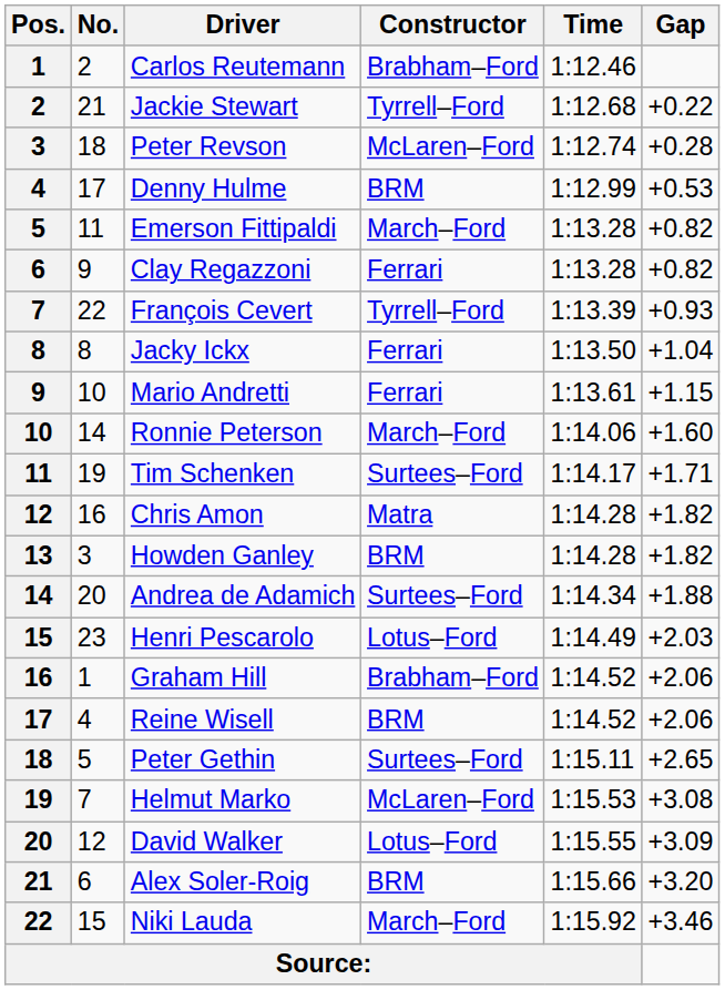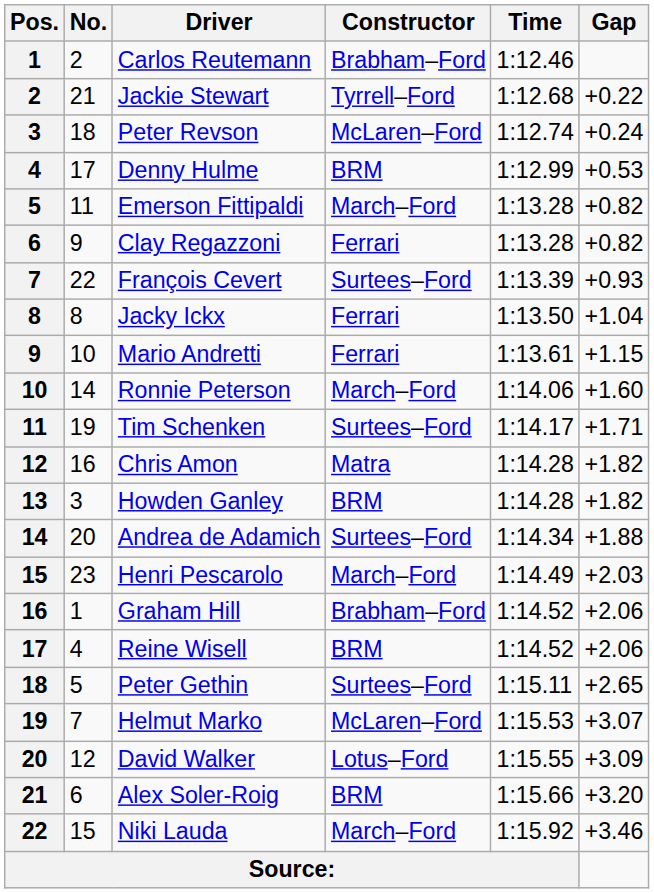 <table class="wikitable sortable">
 <tr>
 <th>Pos.</th>
 <th>No.</th>
 <th>Driver</th>
 <th>Constructor</th>
 <th>Time</th>
 <th>Gap</th>
 </tr>
 <tr>
 <th>1</th>
 <td>2</td>
 <td> <a href='#'>Carlos Reutemann</a></td>
 <td><a href='#'>Brabham</a>–<a href='#'>Ford</a></td>
 <td>1:12.46</td>
 <td></td>
 </tr>
 <tr>
 <th>2</th>
 <td>21</td>
 <td> <a href='#'>Jackie Stewart</a></td>
 <td><a href='#'>Tyrrell</a>–<a href='#'>Ford</a></td>
 <td>1:12.68</td>
 <td>+0.22</td>
 </tr>
 <tr>
 <th>3</th>
 <td>18</td>
 <td> <a href='#'>Peter Revson</a></td>
 <td><a href='#'>McLaren</a>–<a href='#'>Ford</a></td>
 <td>1:12.74</td>
-<td>+0.28</td>
+<td>+0.24</td>
 </tr>
 <tr>
 <th>4</th>
 <td>17</td>
 <td> <a href='#'>Denny Hulme</a></td>
 <td><a href='#'>BRM</a></td>
 <td>1:12.99</td>
 <td>+0.53</td>
 </tr>
 <tr>
 <th>5</th>
 <td>11</td>
 <td> <a href='#'>Emerson Fittipaldi</a></td>
 <td><a href='#'>March</a>–<a href='#'>Ford</a></td>
 <td>1:13.28</td>
 <td>+0.82</td>
 </tr>
 <tr>
 <th>6</th>
 <td>9</td>
 <td> <a href='#'>Clay Regazzoni</a></td>
 <td><a href='#'>Ferrari</a></td>
 <td>1:13.28</td>
 <td>+0.82</td>
 </tr>
 <tr>
 <th>7</th>
 <td>22</td>
 <td> <a href='#'>François Cevert</a></td>
-<td><a href='#'>Tyrrell</a>–<a href='#'>Ford</a></td>
+<td><a href='#'>Surtees</a>–<a href='#'>Ford</a></td>
 <td>1:13.39</td>
 <td>+0.93</td>
 </tr>
 <tr>
 <th>8</th>
 <td>8</td>
 <td> <a href='#'>Jacky Ickx</a></td>
 <td><a href='#'>Ferrari</a></td>
 <td>1:13.50</td>
 <td>+1.04</td>
 </tr>
 <tr>
 <th>9</th>
 <td>10</td>
 <td> <a href='#'>Mario Andretti</a></td>
 <td><a href='#'>Ferrari</a></td>
 <td>1:13.61</td>
 <td>+1.15</td>
 </tr>
 <tr>
 <th>10</th>
 <td>14</td>
 <td> <a href='#'>Ronnie Peterson</a></td>
 <td><a href='#'>March</a>–<a href='#'>Ford</a></td>
 <td>1:14.06</td>
 <td>+1.60</td>
 </tr>
 <tr>
 <th>11</th>
 <td>19</td>
 <td> <a href='#'>Tim Schenken</a></td>
 <td><a href='#'>Surtees</a>–<a href='#'>Ford</a></td>
 <td>1:14.17</td>
 <td>+1.71</td>
 </tr>
 <tr>
 <th>12</th>
 <td>16</td>
 <td> <a href='#'>Chris Amon</a></td>
 <td><a href='#'>Matra</a></td>
 <td>1:14.28</td>
 <td>+1.82</td>
 </tr>
 <tr>
 <th>13</th>
 <td>3</td>
 <td> <a href='#'>Howden Ganley</a></td>
 <td><a href='#'>BRM</a></td>
 <td>1:14.28</td>
 <td>+1.82</td>
 </tr>
 <tr>
 <th>14</th>
 <td>20</td>
 <td> <a href='#'>Andrea de Adamich</a></td>
 <td><a href='#'>Surtees</a>–<a href='#'>Ford</a></td>
 <td>1:14.34</td>
 <td>+1.88</td>
 </tr>
 <tr>
 <th>15</th>
 <td>23</td>
 <td> <a href='#'>Henri Pescarolo</a></td>
-<td><a href='#'>Lotus</a>–<a href='#'>Ford</a></td>
+<td><a href='#'>March</a>–<a href='#'>Ford</a></td>
 <td>1:14.49</td>
 <td>+2.03</td>
 </tr>
 <tr>
 <th>16</th>
 <td>1</td>
 <td> <a href='#'>Graham Hill</a></td>
 <td><a href='#'>Brabham</a>–<a href='#'>Ford</a></td>
 <td>1:14.52</td>
 <td>+2.06</td>
 </tr>
 <tr>
 <th>17</th>
 <td>4</td>
 <td> <a href='#'>Reine Wisell</a></td>
 <td><a href='#'>BRM</a></td>
 <td>1:14.52</td>
 <td>+2.06</td>
 </tr>
 <tr>
 <th>18</th>
 <td>5</td>
 <td> <a href='#'>Peter Gethin</a></td>
 <td><a href='#'>Surtees</a>–<a href='#'>Ford</a></td>
 <td>1:15.11</td>
 <td>+2.65</td>
 </tr>
 <tr>
 <th>19</th>
 <td>7</td>
 <td> <a href='#'>Helmut Marko</a></td>
 <td><a href='#'>McLaren</a>–<a href='#'>Ford</a></td>
 <td>1:15.53</td>
-<td>+3.08</td>
+<td>+3.07</td>
 </tr>
 <tr>
 <th>20</th>
 <td>12</td>
 <td> <a href='#'>David Walker</a></td>
 <td><a href='#'>Lotus</a>–<a href='#'>Ford</a></td>
 <td>1:15.55</td>
 <td>+3.09</td>
 </tr>
 <tr>
 <th>21</th>
 <td>6</td>
 <td> <a href='#'>Alex Soler-Roig</a></td>
 <td><a href='#'>BRM</a></td>
 <td>1:15.66</td>
 <td>+3.20</td>
 </tr>
 <tr>
 <th>22</th>
 <td>15</td>
 <td> <a href='#'>Niki Lauda</a></td>
 <td><a href='#'>March</a>–<a href='#'>Ford</a></td>
 <td>1:15.92</td>
 <td>+3.46</td>
 </tr>
 <tr>
 <th colspan=5>Source:</th>
 </tr>
 </table>
